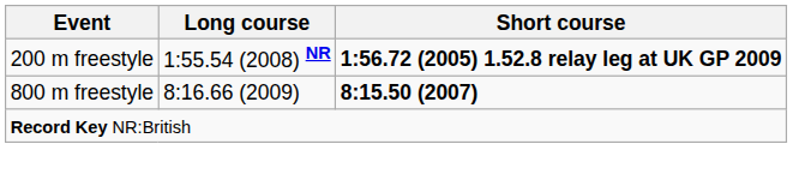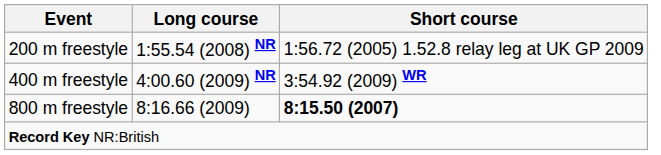 <table class="wikitable" style="font-size:95%">
 <tr>
 <th>Event</th>
 <th>Long course</th>
 <th>Short course</th>
 </tr>
 <tr>
 <td>200 m freestyle</td>
 <td>1:55.54 (2008) <sup><strong><a href='#'>NR</a></strong></sup></td>
-<td><strong>1:56.72 (2005) 1.52.8 relay leg at UK GP 2009</strong></td>
+<td>1:56.72 (2005) 1.52.8 relay leg at UK GP 2009</td>
+</tr>
+<tr>
+<td>400 m freestyle</td>
+<td>4:00.60 (2009) <sup><strong><a href='#'>NR</a></strong></sup></td>
+<td>3:54.92 (2009) <sup><strong><a href='#'>WR</a></strong></sup></td>
 </tr>
 <tr>
 <td>800 m freestyle</td>
 <td>8:16.66 (2009)</td>
 <td><strong>8:15.50 (2007)</strong></td>
 </tr>
 <tr>
 <td colspan="3"><small><strong>Record Key</strong> NR:British</small></td>
 </tr>
 </table>
